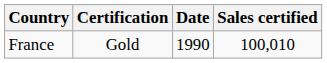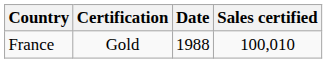 <table class="wikitable sortable">
 <tr>
 <th bgcolor="#ebf5ff">Country</th>
 <th bgcolor="#ebf5ff">Certification</th>
 <th bgcolor="#ebf5ff">Date</th>
 <th bgcolor="#ebf5ff">Sales certified</th>
 </tr>
 <tr>
 <td>France</td>
 <td align="center">Gold</td>
-<td align="center">1990</td>
+<td align="center">1988</td>
 <td align="center">100,010</td>
 </tr>
 </table>
